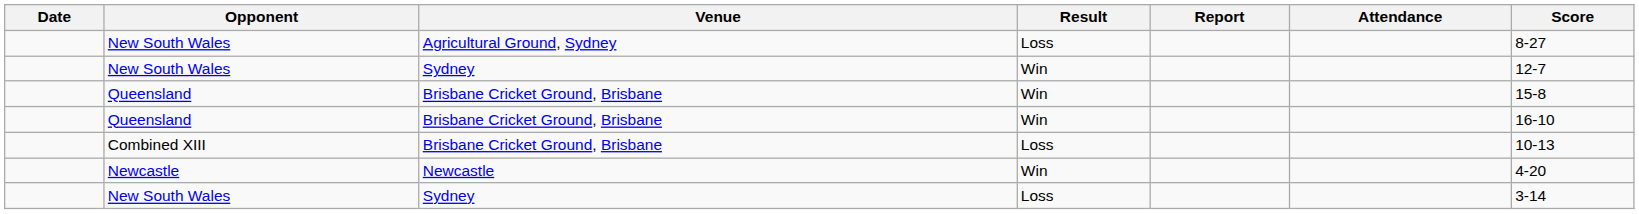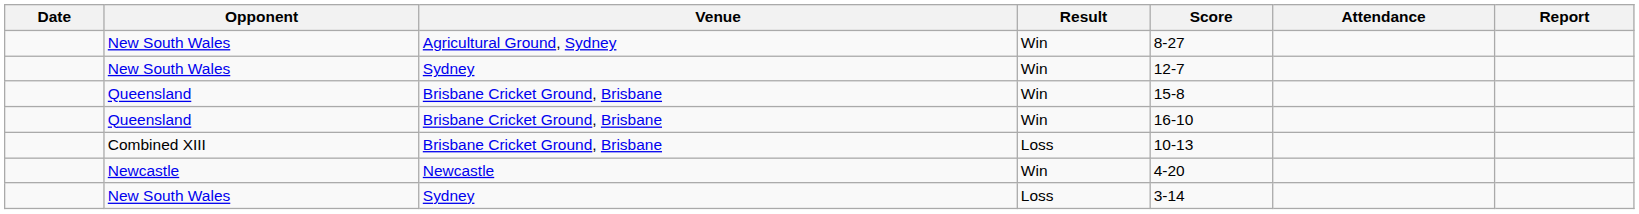 <table class="wikitable" style="font-size:75%;" width="100%">
 <tr>
 <th>Date</th>
 <th>Opponent</th>
 <th>Venue</th>
 <th>Result</th>
+<th>Score</th>
+<th>Attendance</th>
 <th>Report</th>
-<th>Attendance</th>
-<th>Score</th>
 </tr>
 <tr>
 <td></td>
 <td><a href='#'>New South Wales</a></td>
 <td><a href='#'>Agricultural Ground</a>, <a href='#'>Sydney</a></td>
-<td>Loss</td>
+<td>Win</td>
+<td>8-27</td>
 <td></td>
 <td></td>
-<td>8-27</td>
 </tr>
 <tr>
 <td></td>
 <td><a href='#'>New South Wales</a></td>
 <td><a href='#'>Sydney</a></td>
 <td>Win</td>
+<td>12-7</td>
 <td></td>
 <td></td>
-<td>12-7</td>
 </tr>
 <tr>
 <td></td>
 <td><a href='#'>Queensland</a></td>
 <td><a href='#'>Brisbane Cricket Ground</a>, <a href='#'>Brisbane</a></td>
 <td>Win</td>
+<td>15-8</td>
 <td></td>
 <td></td>
-<td>15-8</td>
 </tr>
 <tr>
 <td></td>
 <td><a href='#'>Queensland</a></td>
 <td><a href='#'>Brisbane Cricket Ground</a>, <a href='#'>Brisbane</a></td>
 <td>Win</td>
+<td>16-10</td>
 <td></td>
 <td></td>
-<td>16-10</td>
 </tr>
 <tr>
 <td></td>
 <td>Combined XIII</td>
 <td><a href='#'>Brisbane Cricket Ground</a>, <a href='#'>Brisbane</a></td>
 <td>Loss</td>
+<td>10-13</td>
 <td></td>
 <td></td>
-<td>10-13</td>
 </tr>
 <tr>
 <td></td>
 <td><a href='#'>Newcastle</a></td>
 <td><a href='#'>Newcastle</a></td>
 <td>Win</td>
+<td>4-20</td>
 <td></td>
 <td></td>
-<td>4-20</td>
 </tr>
 <tr>
 <td></td>
 <td><a href='#'>New South Wales</a></td>
 <td><a href='#'>Sydney</a></td>
 <td>Loss</td>
+<td>3-14</td>
 <td></td>
 <td></td>
-<td>3-14</td>
 </tr>
 </table>
